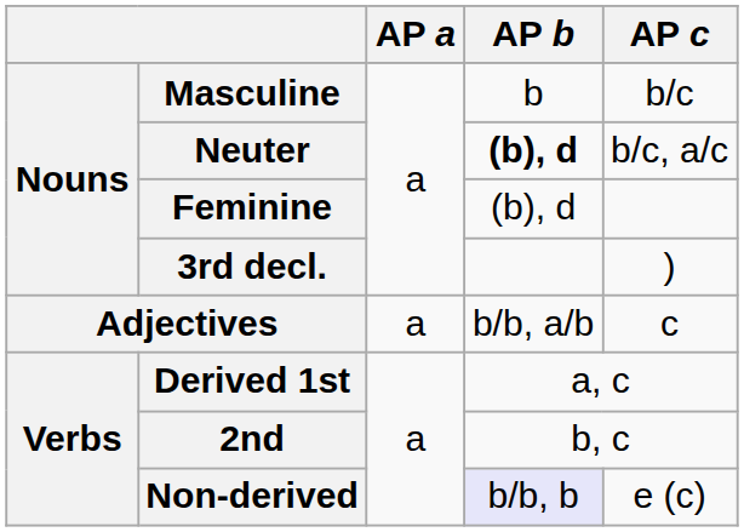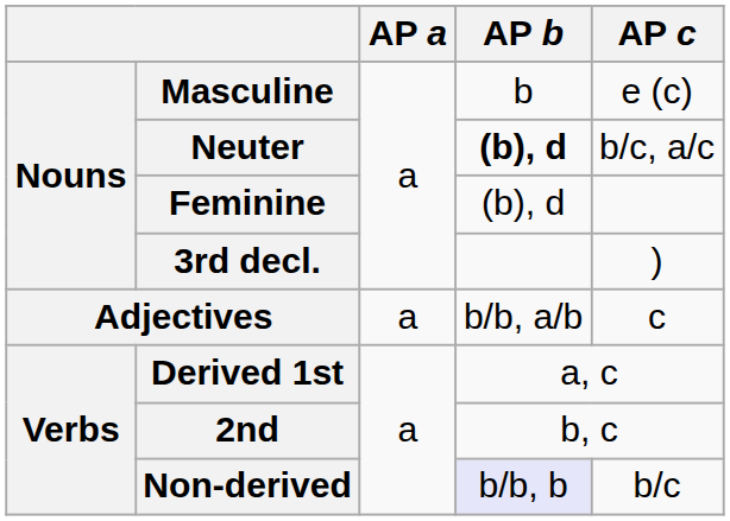 <table class="wikitable" style="text-align: center; margin-left: auto; margin-right: auto; border: none;">
 <tr>
 <th colspan="2"></th>
 <th>AP <em>a</em></th>
 <th>AP <em>b</em></th>
 <th>AP <em>c</em></th>
 </tr>
 <tr>
 <th rowspan="4">Nouns</th>
 <th>Masculine</th>
 <td rowspan="4">a</td>
 <td>b</td>
-<td>b/c</td>
+<td>e (c)</td>
 </tr>
 <tr>
 <th>Neuter</th>
 <td><strong>(b), d</strong></td>
 <td>b/c, a/c</td>
 </tr>
 <tr>
 <th>Feminine</th>
 <td>(b), d</td>
 <td></td>
 </tr>
 <tr>
 <th>3rd decl.</th>
 <td></td>
 <td>)</td>
 </tr>
 <tr>
 <th colspan="2">Adjectives</th>
 <td>a</td>
 <td>b/b, a/b</td>
 <td>c</td>
 </tr>
 <tr>
 <th rowspan="3">Verbs</th>
 <th>Derived 1st</th>
 <td rowspan="3">a</td>
 <td colspan="2">a, c</td>
 </tr>
 <tr>
 <th>2nd</th>
 <td colspan="2">b, c</td>
 </tr>
 <tr>
 <th>Non-derived</th>
 <td style="background: lavender;">b/b, b</td>
-<td>e (c)</td>
+<td>b/c</td>
 </tr>
 </table>
